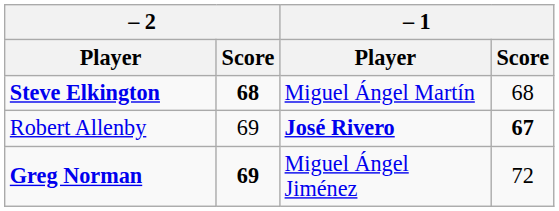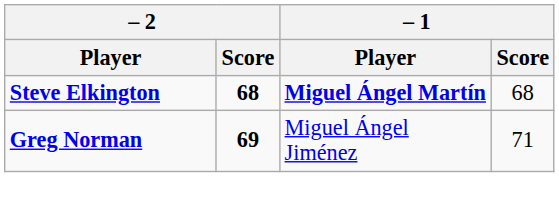 <table class=wikitable>
 <tr>
 <th colspan=2> – 2</th>
 <th colspan=2> – 1</th>
 </tr>
 <tr>
 <th width=145>Player</th>
 <th>Score</th>
 <th width=145>Player</th>
 <th>Score</th>
 </tr>
 <tr>
 <td><strong><a href='#'>Steve Elkington</a></strong></td>
 <td align=center><strong>68</strong></td>
-<td><a href='#'>Miguel Ángel Martín</a></td>
+<td><strong><a href='#'>Miguel Ángel Martín</a></strong></td>
 <td align=center>68</td>
-</tr>
-<tr>
-<td><a href='#'>Robert Allenby</a></td>
-<td align=center>69</td>
-<td><strong><a href='#'>José Rivero</a></strong></td>
-<td align=center><strong>67</strong></td>
 </tr>
 <tr>
 <td><strong><a href='#'>Greg Norman</a></strong></td>
 <td align=center><strong>69</strong></td>
 <td><a href='#'>Miguel Ángel Jiménez</a></td>
-<td align=center>72</td>
+<td align=center>71</td>
 </tr>
 </table>
